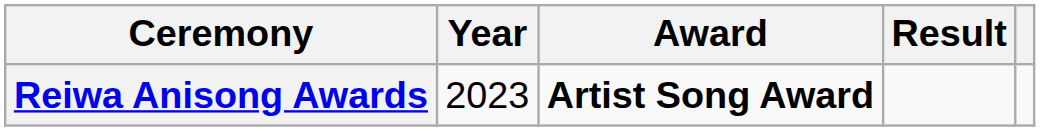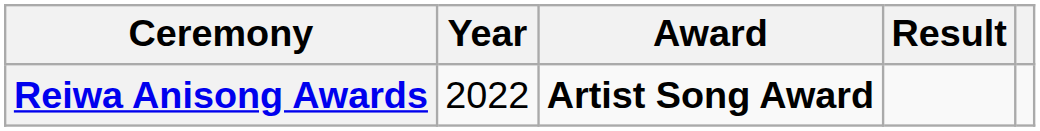 <table class="wikitable plainrowheaders">
 <tr>
 <th scope="col">Ceremony</th>
 <th scope="col">Year</th>
 <th scope="col">Award</th>
 <th scope="col">Result</th>
 <th scope="col" class="unsortable"></th>
 </tr>
 <tr>
 <th scope="row" style="text-align:center"><a href='#'>Reiwa Anisong Awards</a></th>
-<td>2023</td>
+<td>2022</td>
 <td><strong>Artist Song Award</strong></td>
 <td></td>
 <td style="text-align:center;"></td>
 </tr>
 </table>
